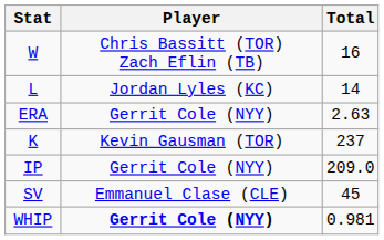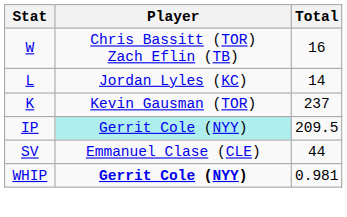 <table class="wikitable" style="text-align:center;">
 <tr>
 <th style="width:15%;">Stat</th>
 <th>Player</th>
 <th style="width:15%;">Total</th>
 </tr>
 <tr>
 <td><a href='#'>W</a></td>
 <td><a href='#'>Chris Bassitt</a> (<a href='#'>TOR</a>)<br><a href='#'>Zach Eflin</a> (<a href='#'>TB</a>)</td>
 <td>16</td>
 </tr>
 <tr>
 <td><a href='#'>L</a></td>
 <td><a href='#'>Jordan Lyles</a> (<a href='#'>KC</a>)</td>
 <td>14</td>
 </tr>
 <tr>
-<td><a href='#'>ERA</a></td>
-<td><a href='#'>Gerrit Cole</a> (<a href='#'>NYY</a>)</td>
-<td>2.63</td>
-</tr>
-<tr>
 <td><a href='#'>K</a></td>
 <td><a href='#'>Kevin Gausman</a> (<a href='#'>TOR</a>)</td>
 <td>237</td>
 </tr>
 <tr>
 <td><a href='#'>IP</a></td>
-<td><a href='#'>Gerrit Cole</a> (<a href='#'>NYY</a>)</td>
-<td>209.0</td>
+<td style="background: paleturquoise;"><a href='#'>Gerrit Cole</a> (<a href='#'>NYY</a>)</td>
+<td>209.5</td>
 </tr>
 <tr>
 <td><a href='#'>SV</a></td>
 <td><a href='#'>Emmanuel Clase</a> (<a href='#'>CLE</a>)</td>
-<td>45</td>
+<td>44</td>
 </tr>
 <tr>
 <td><a href='#'>WHIP</a></td>
 <td><strong><a href='#'>Gerrit Cole</a> (<a href='#'>NYY</a>)</strong></td>
 <td>0.981</td>
 </tr>
 </table>
